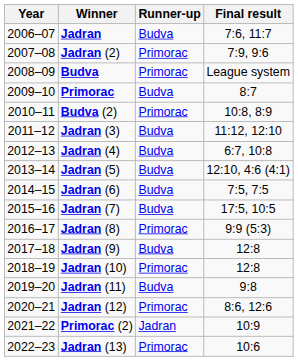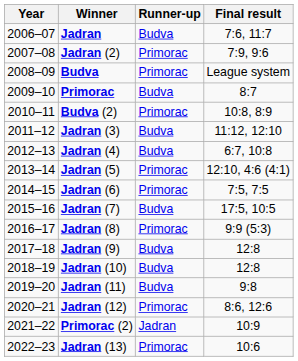 <table class="wikitable">
 <tr>
 <th>Year</th>
 <th>Winner</th>
 <th>Runner-up</th>
 <th>Final result</th>
 </tr>
 <tr>
 <td align="center">2006–07</td>
 <td><strong><a href='#'>Jadran</a></strong></td>
 <td><a href='#'>Budva</a></td>
 <td align="center">7:6, 11:7</td>
 </tr>
 <tr>
 <td align="center">2007–08</td>
 <td><strong><a href='#'>Jadran</a></strong> (2)</td>
 <td><a href='#'>Primorac</a></td>
 <td align="center">7:9, 9:6</td>
 </tr>
 <tr>
 <td align="center">2008–09</td>
 <td><strong><a href='#'>Budva</a></strong></td>
 <td><a href='#'>Primorac</a></td>
 <td align="center">League system</td>
 </tr>
 <tr>
 <td align="center">2009–10</td>
 <td><strong><a href='#'>Primorac</a></strong></td>
 <td><a href='#'>Budva</a></td>
 <td align="center">8:7</td>
 </tr>
 <tr>
 <td align="center">2010–11</td>
 <td><strong><a href='#'>Budva</a></strong> (2)</td>
 <td><a href='#'>Primorac</a></td>
 <td align="center">10:8, 8:9</td>
 </tr>
 <tr>
 <td align="center">2011–12</td>
 <td><strong><a href='#'>Jadran</a></strong> (3)</td>
 <td><a href='#'>Budva</a></td>
 <td align="center">11:12, 12:10</td>
 </tr>
 <tr>
 <td align="center">2012–13</td>
 <td><strong><a href='#'>Jadran</a></strong> (4)</td>
 <td><a href='#'>Budva</a></td>
 <td align="center">6:7, 10:8</td>
 </tr>
 <tr>
 <td align="center">2013–14</td>
 <td><strong><a href='#'>Jadran</a></strong> (5)</td>
-<td><a href='#'>Budva</a></td>
+<td><a href='#'>Primorac</a></td>
 <td align="center">12:10, 4:6 (4:1)</td>
 </tr>
 <tr>
 <td align="center">2014–15</td>
 <td><strong><a href='#'>Jadran</a></strong> (6)</td>
-<td><a href='#'>Budva</a></td>
+<td><a href='#'>Primorac</a></td>
 <td align="center">7:5, 7:5</td>
 </tr>
 <tr>
 <td align="center">2015–16</td>
 <td><strong><a href='#'>Jadran</a></strong> (7)</td>
 <td><a href='#'>Budva</a></td>
 <td align="center">17:5, 10:5</td>
 </tr>
 <tr>
 <td align="center">2016–17</td>
 <td><strong><a href='#'>Jadran</a></strong> (8)</td>
 <td><a href='#'>Primorac</a></td>
 <td align="center">9:9 (5:3)</td>
 </tr>
 <tr>
 <td align="center">2017–18</td>
 <td><strong><a href='#'>Jadran</a></strong> (9)</td>
 <td><a href='#'>Budva</a></td>
 <td align="center">12:8</td>
 </tr>
 <tr>
 <td align="center">2018–19</td>
 <td><strong><a href='#'>Jadran</a></strong> (10)</td>
-<td><a href='#'>Primorac</a></td>
+<td><a href='#'>Budva</a></td>
 <td align="center">12:8</td>
 </tr>
 <tr>
 <td align="center">2019–20</td>
 <td><strong><a href='#'>Jadran</a></strong> (11)</td>
 <td><a href='#'>Budva</a></td>
 <td align="center">9:8</td>
 </tr>
 <tr>
 <td align="center">2020–21</td>
 <td><strong><a href='#'>Jadran</a></strong> (12)</td>
 <td><a href='#'>Primorac</a></td>
 <td align="center">8:6, 12:6</td>
 </tr>
 <tr>
 <td align="center">2021–22</td>
 <td><strong><a href='#'>Primorac</a></strong> (2)</td>
 <td><a href='#'>Jadran</a></td>
 <td align="center">10:9</td>
 </tr>
 <tr>
 <td align="center">2022–23</td>
 <td><strong><a href='#'>Jadran</a></strong> (13)</td>
 <td><a href='#'>Primorac</a></td>
 <td align="center">10:6</td>
 </tr>
 </table>
